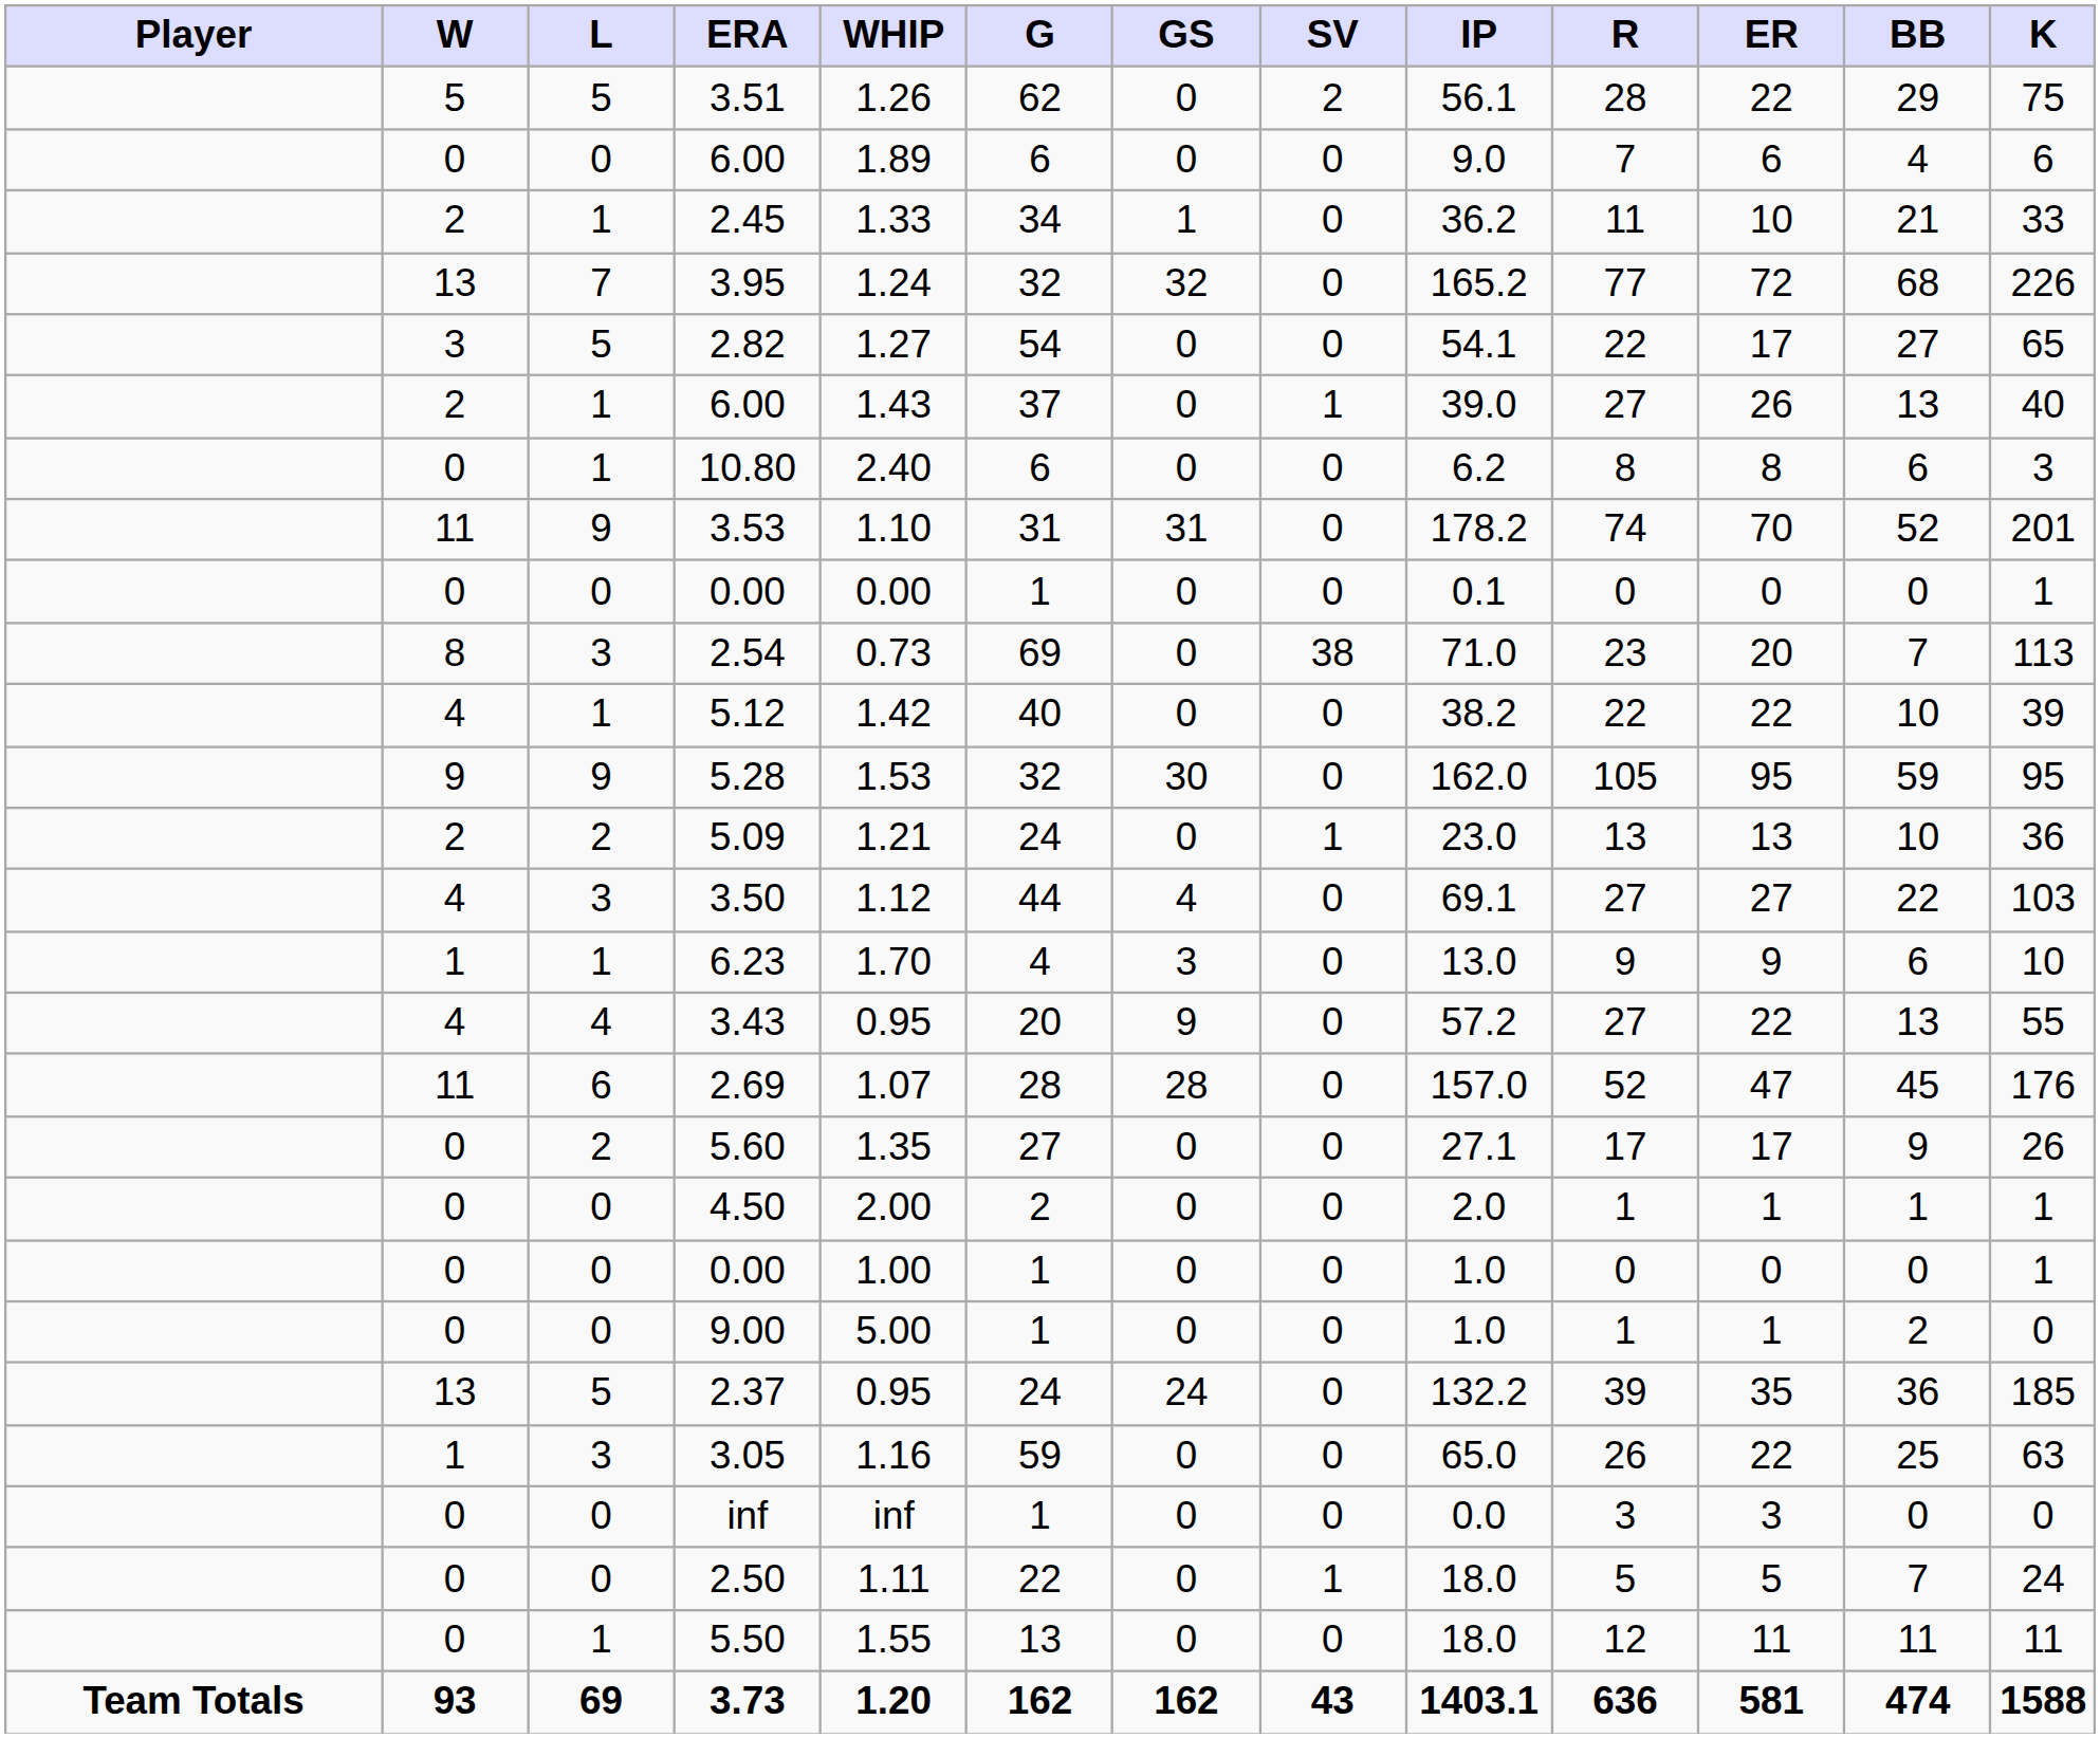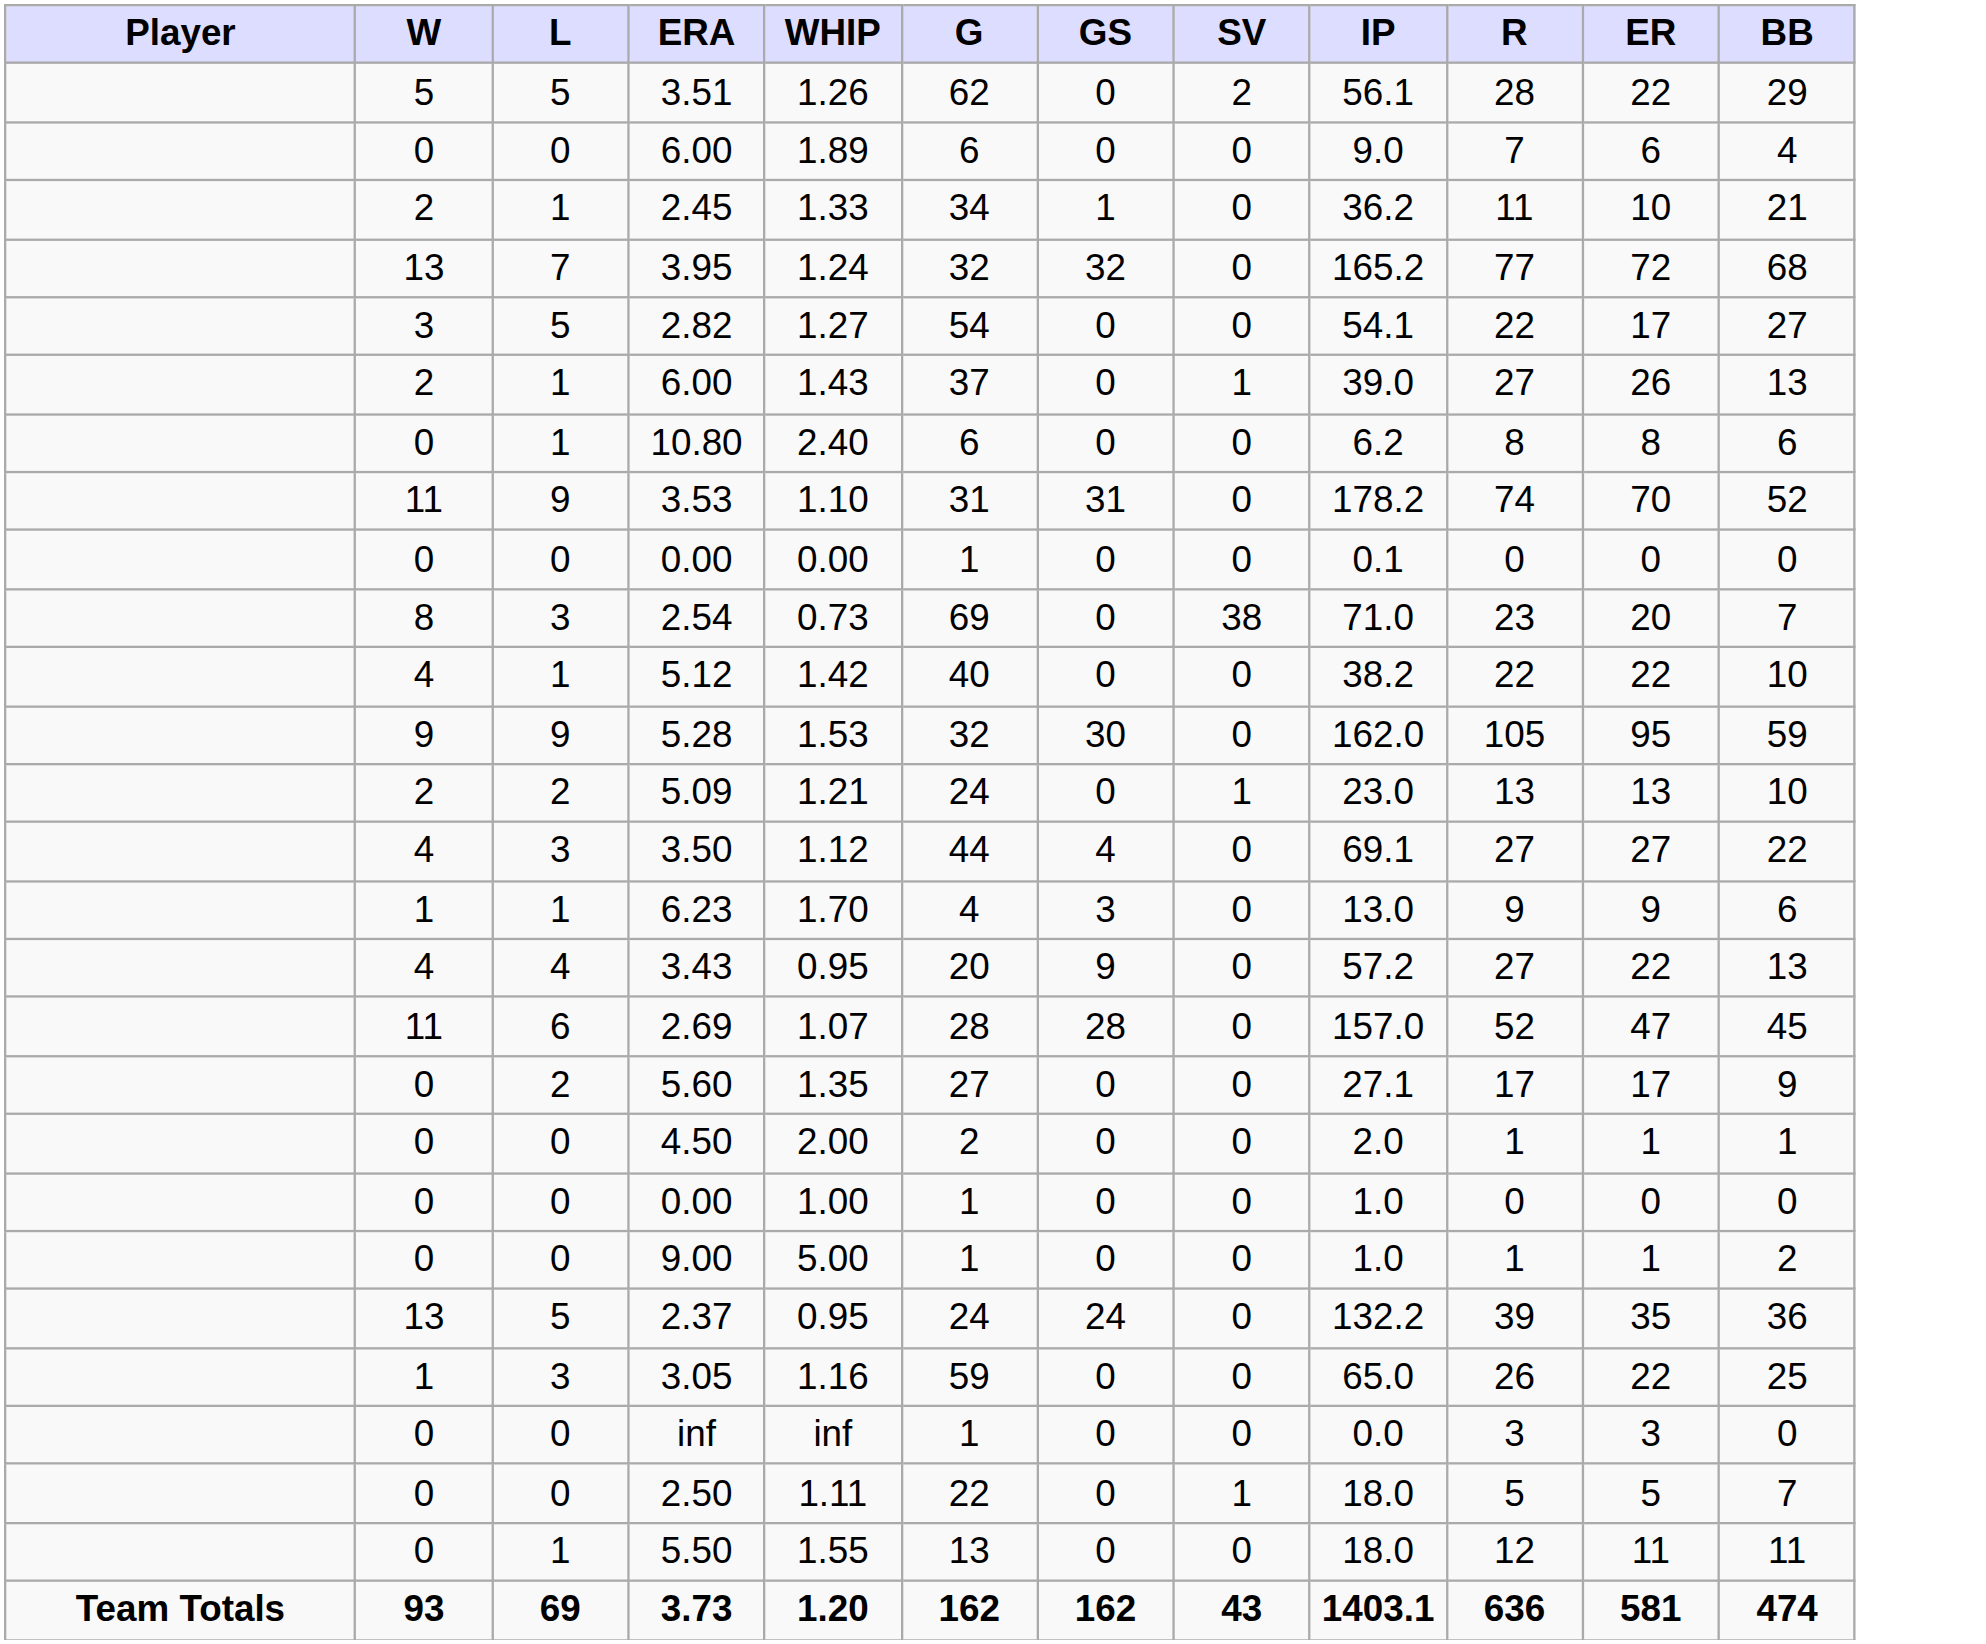 <table class="wikitable" style="text-align:center;">
 <tr>
 <th style="background:#ddf; width:18%;"><strong>Player</strong></th>
 <th style="background:#ddf; width:7%;"><strong>W</strong></th>
 <th style="background:#ddf; width:7%;"><strong>L</strong></th>
 <th style="background:#ddf; width:7%;"><strong>ERA</strong></th>
 <th style="background:#ddf; width:7%;"><strong>WHIP</strong></th>
 <th style="background:#ddf; width:7%;"><strong>G</strong></th>
 <th style="background:#ddf; width:7%;"><strong>GS</strong></th>
 <th style="background:#ddf; width:7%;"><strong>SV</strong></th>
 <th style="background:#ddf; width:7%;"><strong>IP</strong></th>
 <th style="background:#ddf; width:7%;"><strong>R</strong></th>
 <th style="background:#ddf; width:7%;"><strong>ER</strong></th>
 <th style="background:#ddf; width:7%;"><strong>BB</strong></th>
-<th style="background:#ddf; width:7%;"><strong>K</strong></th>
 </tr>
 <tr>
 <td align=left></td>
 <td>5</td>
 <td>5</td>
 <td>3.51</td>
 <td>1.26</td>
 <td>62</td>
 <td>0</td>
 <td>2</td>
 <td>56.1</td>
 <td>28</td>
 <td>22</td>
 <td>29</td>
-<td>75</td>
 </tr>
 <tr>
 <td align=left></td>
 <td>0</td>
 <td>0</td>
 <td>6.00</td>
 <td>1.89</td>
 <td>6</td>
 <td>0</td>
 <td>0</td>
 <td>9.0</td>
 <td>7</td>
 <td>6</td>
 <td>4</td>
-<td>6</td>
 </tr>
 <tr>
 <td align=left></td>
 <td>2</td>
 <td>1</td>
 <td>2.45</td>
 <td>1.33</td>
 <td>34</td>
 <td>1</td>
 <td>0</td>
 <td>36.2</td>
 <td>11</td>
 <td>10</td>
 <td>21</td>
-<td>33</td>
 </tr>
 <tr>
 <td align=left></td>
 <td>13</td>
 <td>7</td>
 <td>3.95</td>
 <td>1.24</td>
 <td>32</td>
 <td>32</td>
 <td>0</td>
 <td>165.2</td>
 <td>77</td>
 <td>72</td>
 <td>68</td>
-<td>226</td>
 </tr>
 <tr>
 <td align=left></td>
 <td>3</td>
 <td>5</td>
 <td>2.82</td>
 <td>1.27</td>
 <td>54</td>
 <td>0</td>
 <td>0</td>
 <td>54.1</td>
 <td>22</td>
 <td>17</td>
 <td>27</td>
-<td>65</td>
 </tr>
 <tr>
 <td align=left></td>
 <td>2</td>
 <td>1</td>
 <td>6.00</td>
 <td>1.43</td>
 <td>37</td>
 <td>0</td>
 <td>1</td>
 <td>39.0</td>
 <td>27</td>
 <td>26</td>
 <td>13</td>
-<td>40</td>
 </tr>
 <tr>
 <td align=left></td>
 <td>0</td>
 <td>1</td>
 <td>10.80</td>
 <td>2.40</td>
 <td>6</td>
 <td>0</td>
 <td>0</td>
 <td>6.2</td>
 <td>8</td>
 <td>8</td>
 <td>6</td>
-<td>3</td>
 </tr>
 <tr>
 <td align=left></td>
 <td>11</td>
 <td>9</td>
 <td>3.53</td>
 <td>1.10</td>
 <td>31</td>
 <td>31</td>
 <td>0</td>
 <td>178.2</td>
 <td>74</td>
 <td>70</td>
 <td>52</td>
-<td>201</td>
 </tr>
 <tr>
 <td align=left></td>
 <td>0</td>
 <td>0</td>
 <td>0.00</td>
 <td>0.00</td>
 <td>1</td>
 <td>0</td>
 <td>0</td>
 <td>0.1</td>
 <td>0</td>
 <td>0</td>
 <td>0</td>
-<td>1</td>
 </tr>
 <tr>
 <td align=left></td>
 <td>8</td>
 <td>3</td>
 <td>2.54</td>
 <td>0.73</td>
 <td>69</td>
 <td>0</td>
 <td>38</td>
 <td>71.0</td>
 <td>23</td>
 <td>20</td>
 <td>7</td>
-<td>113</td>
 </tr>
 <tr>
 <td align=left></td>
 <td>4</td>
 <td>1</td>
 <td>5.12</td>
 <td>1.42</td>
 <td>40</td>
 <td>0</td>
 <td>0</td>
 <td>38.2</td>
 <td>22</td>
 <td>22</td>
 <td>10</td>
-<td>39</td>
 </tr>
 <tr>
 <td align=left></td>
 <td>9</td>
 <td>9</td>
 <td>5.28</td>
 <td>1.53</td>
 <td>32</td>
 <td>30</td>
 <td>0</td>
 <td>162.0</td>
 <td>105</td>
 <td>95</td>
 <td>59</td>
-<td>95</td>
 </tr>
 <tr>
 <td align=left></td>
 <td>2</td>
 <td>2</td>
 <td>5.09</td>
 <td>1.21</td>
 <td>24</td>
 <td>0</td>
 <td>1</td>
 <td>23.0</td>
 <td>13</td>
 <td>13</td>
 <td>10</td>
-<td>36</td>
 </tr>
 <tr>
 <td align=left></td>
 <td>4</td>
 <td>3</td>
 <td>3.50</td>
 <td>1.12</td>
 <td>44</td>
 <td>4</td>
 <td>0</td>
 <td>69.1</td>
 <td>27</td>
 <td>27</td>
 <td>22</td>
-<td>103</td>
 </tr>
 <tr>
 <td align=left></td>
 <td>1</td>
 <td>1</td>
 <td>6.23</td>
 <td>1.70</td>
 <td>4</td>
 <td>3</td>
 <td>0</td>
 <td>13.0</td>
 <td>9</td>
 <td>9</td>
 <td>6</td>
-<td>10</td>
 </tr>
 <tr>
 <td align=left></td>
 <td>4</td>
 <td>4</td>
 <td>3.43</td>
 <td>0.95</td>
 <td>20</td>
 <td>9</td>
 <td>0</td>
 <td>57.2</td>
 <td>27</td>
 <td>22</td>
 <td>13</td>
-<td>55</td>
 </tr>
 <tr>
 <td align=left></td>
 <td>11</td>
 <td>6</td>
 <td>2.69</td>
 <td>1.07</td>
 <td>28</td>
 <td>28</td>
 <td>0</td>
 <td>157.0</td>
 <td>52</td>
 <td>47</td>
 <td>45</td>
-<td>176</td>
 </tr>
 <tr>
 <td align=left></td>
 <td>0</td>
 <td>2</td>
 <td>5.60</td>
 <td>1.35</td>
 <td>27</td>
 <td>0</td>
 <td>0</td>
 <td>27.1</td>
 <td>17</td>
 <td>17</td>
 <td>9</td>
-<td>26</td>
 </tr>
 <tr>
 <td align=left></td>
 <td>0</td>
 <td>0</td>
 <td>4.50</td>
 <td>2.00</td>
 <td>2</td>
 <td>0</td>
 <td>0</td>
 <td>2.0</td>
-<td>1</td>
 <td>1</td>
 <td>1</td>
 <td>1</td>
 </tr>
 <tr>
 <td align=left></td>
 <td>0</td>
 <td>0</td>
 <td>0.00</td>
 <td>1.00</td>
 <td>1</td>
 <td>0</td>
 <td>0</td>
 <td>1.0</td>
 <td>0</td>
 <td>0</td>
 <td>0</td>
-<td>1</td>
 </tr>
 <tr>
 <td align=left></td>
 <td>0</td>
 <td>0</td>
 <td>9.00</td>
 <td>5.00</td>
 <td>1</td>
 <td>0</td>
 <td>0</td>
 <td>1.0</td>
 <td>1</td>
 <td>1</td>
 <td>2</td>
-<td>0</td>
 </tr>
 <tr>
 <td align=left></td>
 <td>13</td>
 <td>5</td>
 <td>2.37</td>
 <td>0.95</td>
 <td>24</td>
 <td>24</td>
 <td>0</td>
 <td>132.2</td>
 <td>39</td>
 <td>35</td>
 <td>36</td>
-<td>185</td>
 </tr>
 <tr>
 <td align=left></td>
 <td>1</td>
 <td>3</td>
 <td>3.05</td>
 <td>1.16</td>
 <td>59</td>
 <td>0</td>
 <td>0</td>
 <td>65.0</td>
 <td>26</td>
 <td>22</td>
 <td>25</td>
-<td>63</td>
 </tr>
 <tr>
 <td align=left></td>
 <td>0</td>
 <td>0</td>
 <td>inf</td>
 <td>inf</td>
 <td>1</td>
 <td>0</td>
 <td>0</td>
 <td>0.0</td>
 <td>3</td>
 <td>3</td>
-<td>0</td>
 <td>0</td>
 </tr>
 <tr>
 <td align=left></td>
 <td>0</td>
 <td>0</td>
 <td>2.50</td>
 <td>1.11</td>
 <td>22</td>
 <td>0</td>
 <td>1</td>
 <td>18.0</td>
 <td>5</td>
 <td>5</td>
 <td>7</td>
-<td>24</td>
 </tr>
 <tr>
 <td align=left></td>
 <td>0</td>
 <td>1</td>
 <td>5.50</td>
 <td>1.55</td>
 <td>13</td>
 <td>0</td>
 <td>0</td>
 <td>18.0</td>
 <td>12</td>
-<td>11</td>
 <td>11</td>
 <td>11</td>
 </tr>
 <tr class="sortbottom">
 <td><strong>Team Totals</strong></td>
 <td><strong>93</strong></td>
 <td><strong>69</strong></td>
 <td><strong>3.73</strong></td>
 <td><strong>1.20</strong></td>
 <td><strong>162</strong></td>
 <td><strong>162</strong></td>
 <td><strong>43</strong></td>
 <td><strong>1403.1</strong></td>
 <td><strong>636</strong></td>
 <td><strong>581</strong></td>
 <td><strong>474</strong></td>
-<td><strong>1588</strong></td>
 </tr>
 </table>
